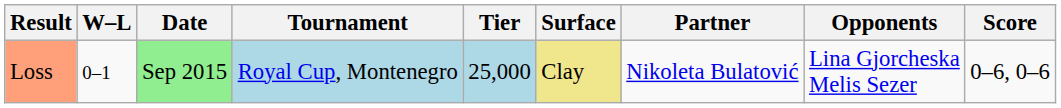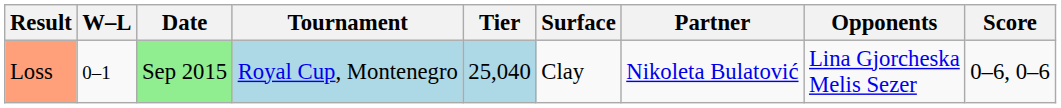 <table class="sortable wikitable">
 <tr>
 <th>Result</th>
 <th class="unsortable">W–L</th>
 <th>Date</th>
 <th>Tournament</th>
 <th>Tier</th>
 <th>Surface</th>
 <th>Partner</th>
 <th>Opponents</th>
 <th class="unsortable">Score</th>
 </tr>
 <tr>
 <td style="background:#ffa07a;">Loss</td>
 <td><small>0–1</small></td>
 <td style="background: lightgreen;">Sep 2015</td>
 <td style="background:lightblue;"><a href='#'>Royal Cup</a>, Montenegro</td>
-<td style="background:lightblue;">25,000</td>
-<td style="background: khaki;">Clay</td>
+<td style="background:lightblue;">25,040</td>
+<td>Clay</td>
 <td> <a href='#'>Nikoleta Bulatović</a></td>
 <td> <a href='#'>Lina Gjorcheska</a> <br>  <a href='#'>Melis Sezer</a></td>
 <td>0–6, 0–6</td>
 </tr>
 </table>
